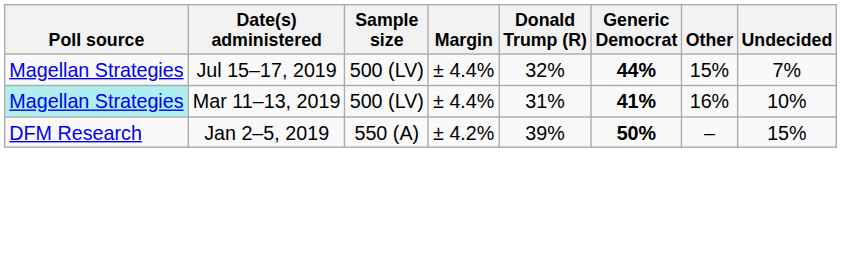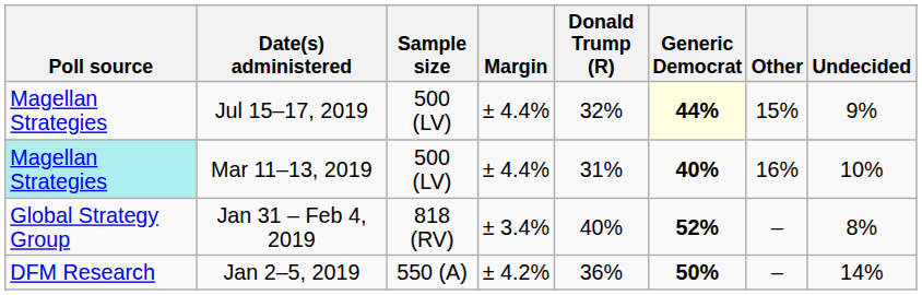 <table class="wikitable" style="font-size:90%;text-align:center;">
 <tr valign=bottom style="font-size:90%;">
 <th>Poll source</th>
 <th>Date(s)<br>administered</th>
 <th>Sample<br>size</th>
 <th>Margin<br></th>
 <th>Donald<br>Trump (R)</th>
 <th>Generic<br>Democrat</th>
 <th>Other</th>
 <th>Undecided</th>
 </tr>
 <tr>
 <td style="text-align:left;"><a href='#'>Magellan Strategies</a></td>
 <td>Jul 15–17, 2019</td>
 <td>500 (LV)</td>
 <td>± 4.4%</td>
 <td>32%</td>
-<td><strong>44%</strong></td>
+<td style="background: lightyellow;"><strong>44%</strong></td>
 <td>15%</td>
-<td>7%</td>
+<td>9%</td>
 </tr>
 <tr>
 <td style="background: paleturquoise; text-align:left;"><a href='#'>Magellan Strategies</a></td>
 <td>Mar 11–13, 2019</td>
 <td>500 (LV)</td>
 <td>± 4.4%</td>
 <td>31%</td>
-<td><strong>41%</strong></td>
+<td><strong>40%</strong></td>
 <td>16%</td>
 <td>10%</td>
+</tr>
+<tr>
+<td style="text-align:left;"><a href='#'>Global Strategy Group</a></td>
+<td>Jan 31 – Feb 4, 2019</td>
+<td>818 (RV)</td>
+<td>± 3.4%</td>
+<td>40%</td>
+<td><strong>52%</strong></td>
+<td>–</td>
+<td>8%</td>
 </tr>
 <tr>
 <td style="text-align:left;"><a href='#'>DFM Research</a></td>
 <td>Jan 2–5, 2019</td>
 <td>550 (A)</td>
 <td>± 4.2%</td>
-<td>39%</td>
+<td>36%</td>
 <td><strong>50%</strong></td>
 <td>–</td>
-<td>15%</td>
+<td>14%</td>
 </tr>
 </table>
